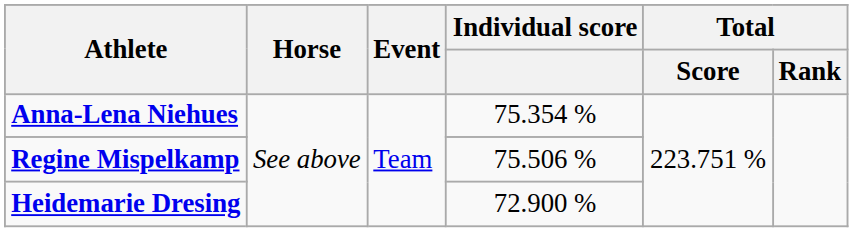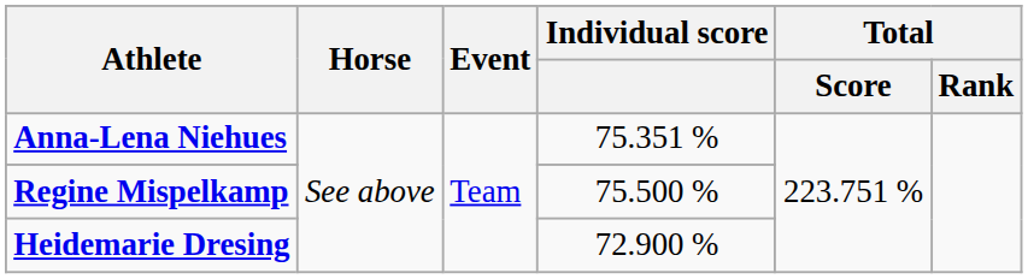 <table class=wikitable style="font-size:90%">
 <tr>
 <th rowspan="2">Athlete</th>
 <th rowspan="2">Horse</th>
 <th rowspan="2">Event</th>
 <th colspan="1">Individual score</th>
 <th colspan="2">Total</th>
 </tr>
 <tr>
 <th></th>
 <th>Score</th>
 <th>Rank</th>
 </tr>
 <tr align=center>
 <td align=left><strong><a href='#'>Anna-Lena Niehues</a></strong></td>
 <td align=left rowspan=3><em>See above</em></td>
 <td align=left rowspan=3><a href='#'>Team</a></td>
-<td>75.354 %</td>
+<td>75.351 %</td>
 <td rowspan="3">223.751 %</td>
 <td rowspan="3"></td>
 </tr>
 <tr align=center>
 <td align=left><strong><a href='#'>Regine Mispelkamp</a></strong></td>
-<td>75.506 %</td>
+<td>75.500 %</td>
 </tr>
 <tr align=center>
 <td align=left><strong><a href='#'>Heidemarie Dresing</a></strong></td>
 <td>72.900 %</td>
 </tr>
 </table>
